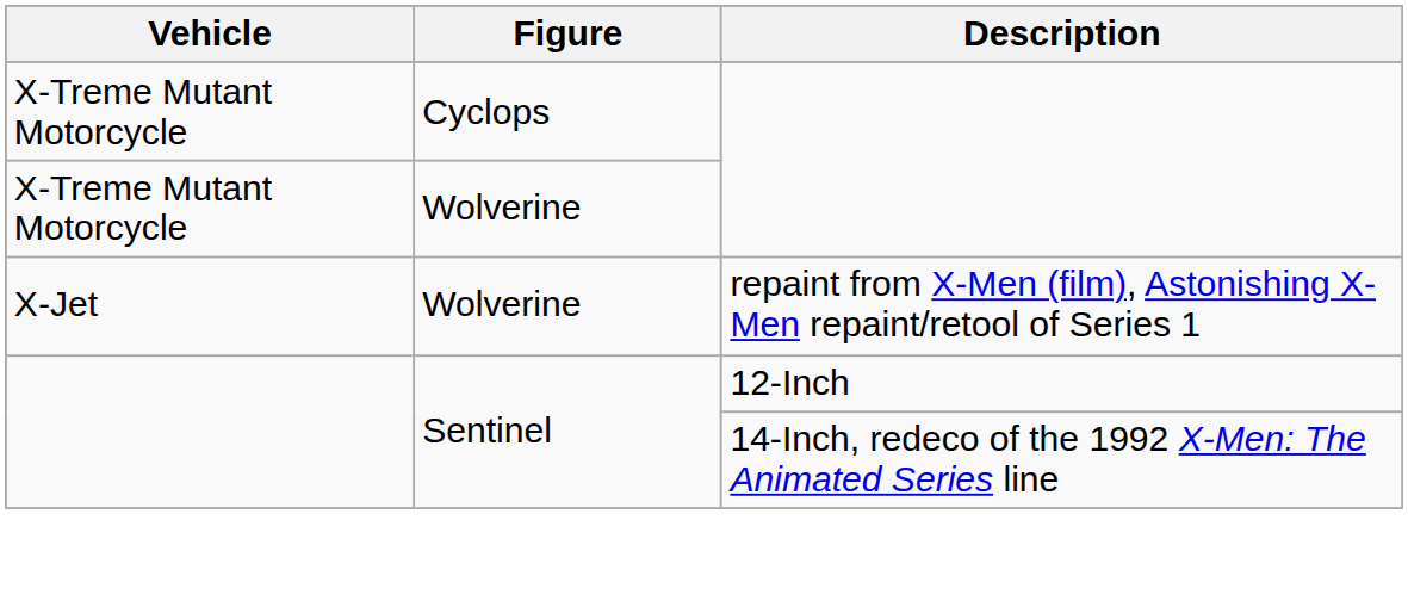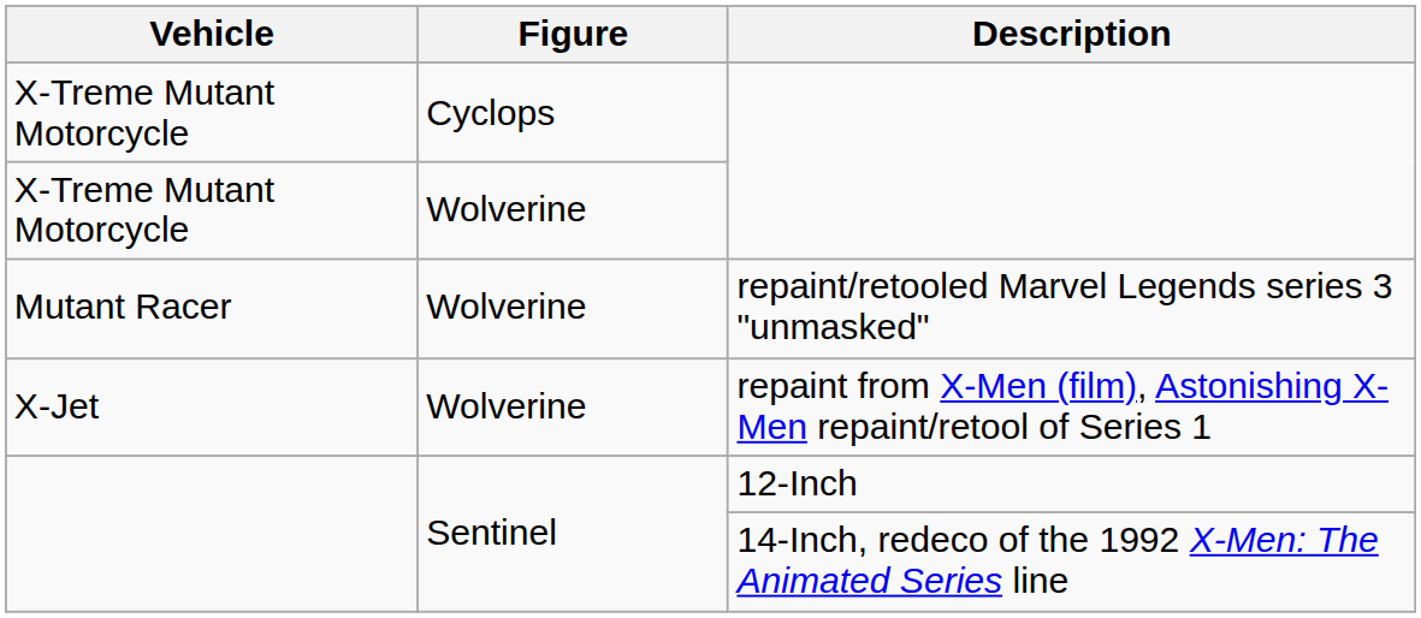 <table class="wikitable" width="100%">
 <tr>
 <th width=15%><strong>Vehicle</strong></th>
 <th width=10%><strong>Figure</strong></th>
 <th width=25%><strong>Description</strong></th>
 </tr>
 <tr>
 <td>X-Treme Mutant Motorcycle</td>
 <td>Cyclops</td>
 <td rowspan=2></td>
 </tr>
 <tr>
 <td>X-Treme Mutant Motorcycle</td>
 <td>Wolverine</td>
 </tr>
 <tr>
+<td>Mutant Racer</td>
+<td>Wolverine</td>
+<td>repaint/retooled Marvel Legends series 3 "unmasked"</td>
+</tr>
+<tr>
 <td>X-Jet</td>
 <td>Wolverine</td>
 <td>repaint from <a href='#'>X-Men (film)</a>, <a href='#'>Astonishing X-Men</a> repaint/retool of Series 1</td>
 </tr>
 <tr>
 <td rowspan=2></td>
 <td rowspan=2>Sentinel</td>
 <td>12-Inch</td>
 </tr>
 <tr>
 <td>14-Inch, redeco of the 1992 <em><a href='#'>X-Men: The Animated Series</a></em> line</td>
 </tr>
 </table>
